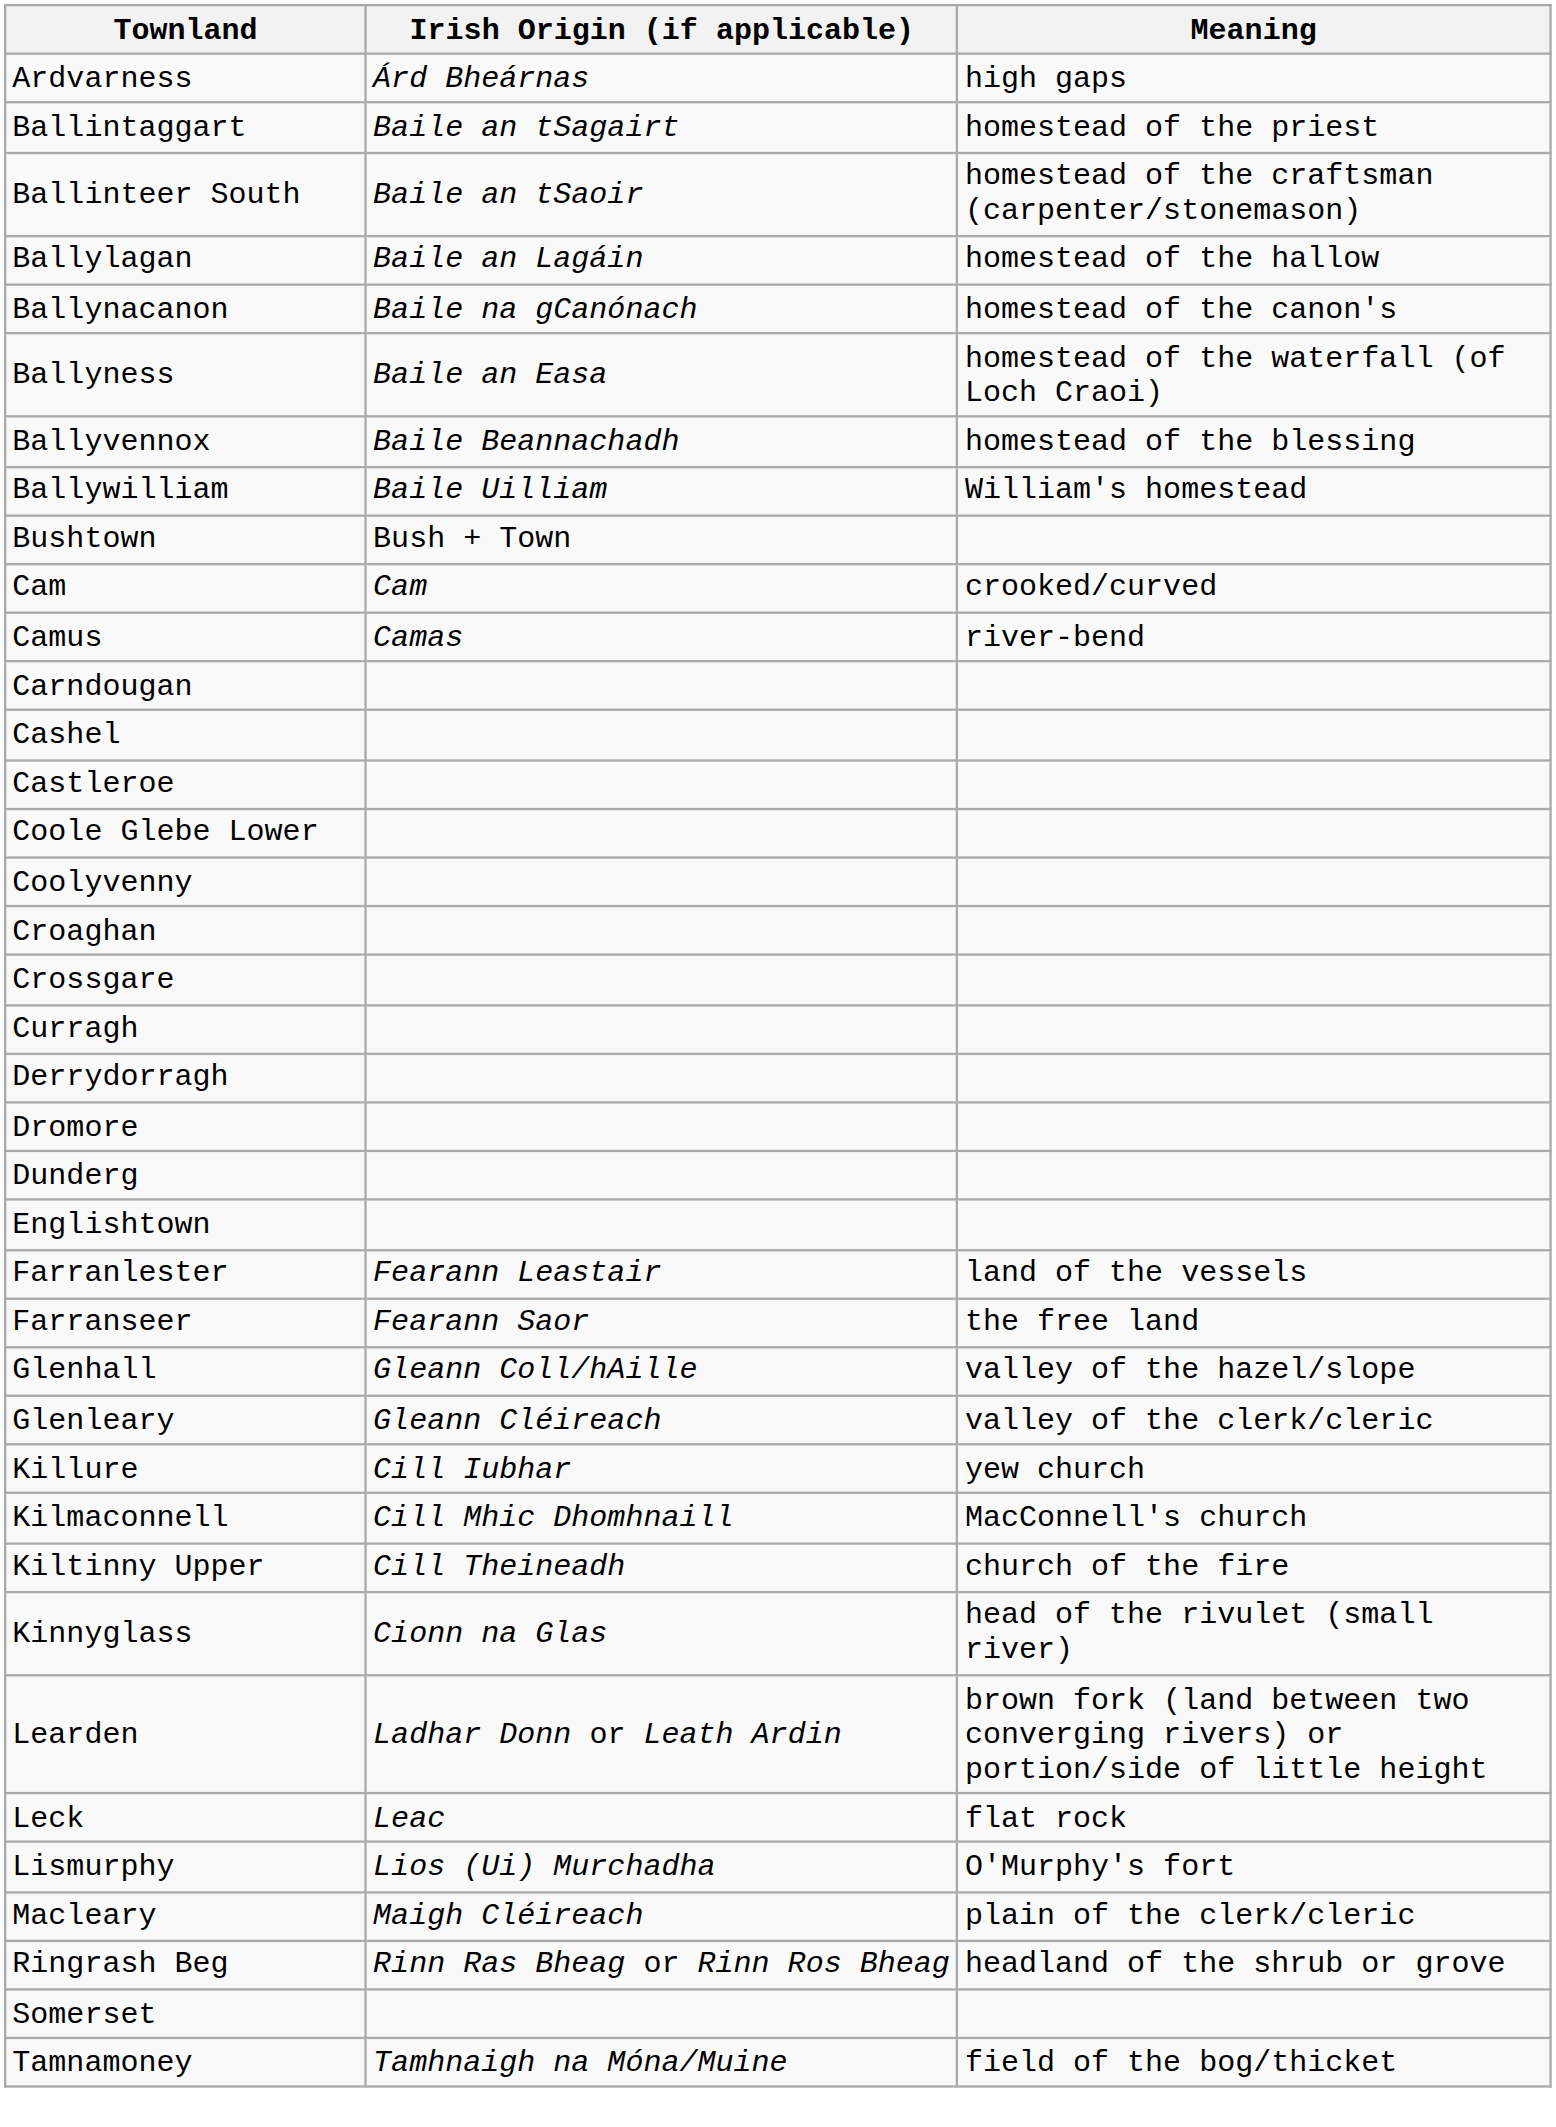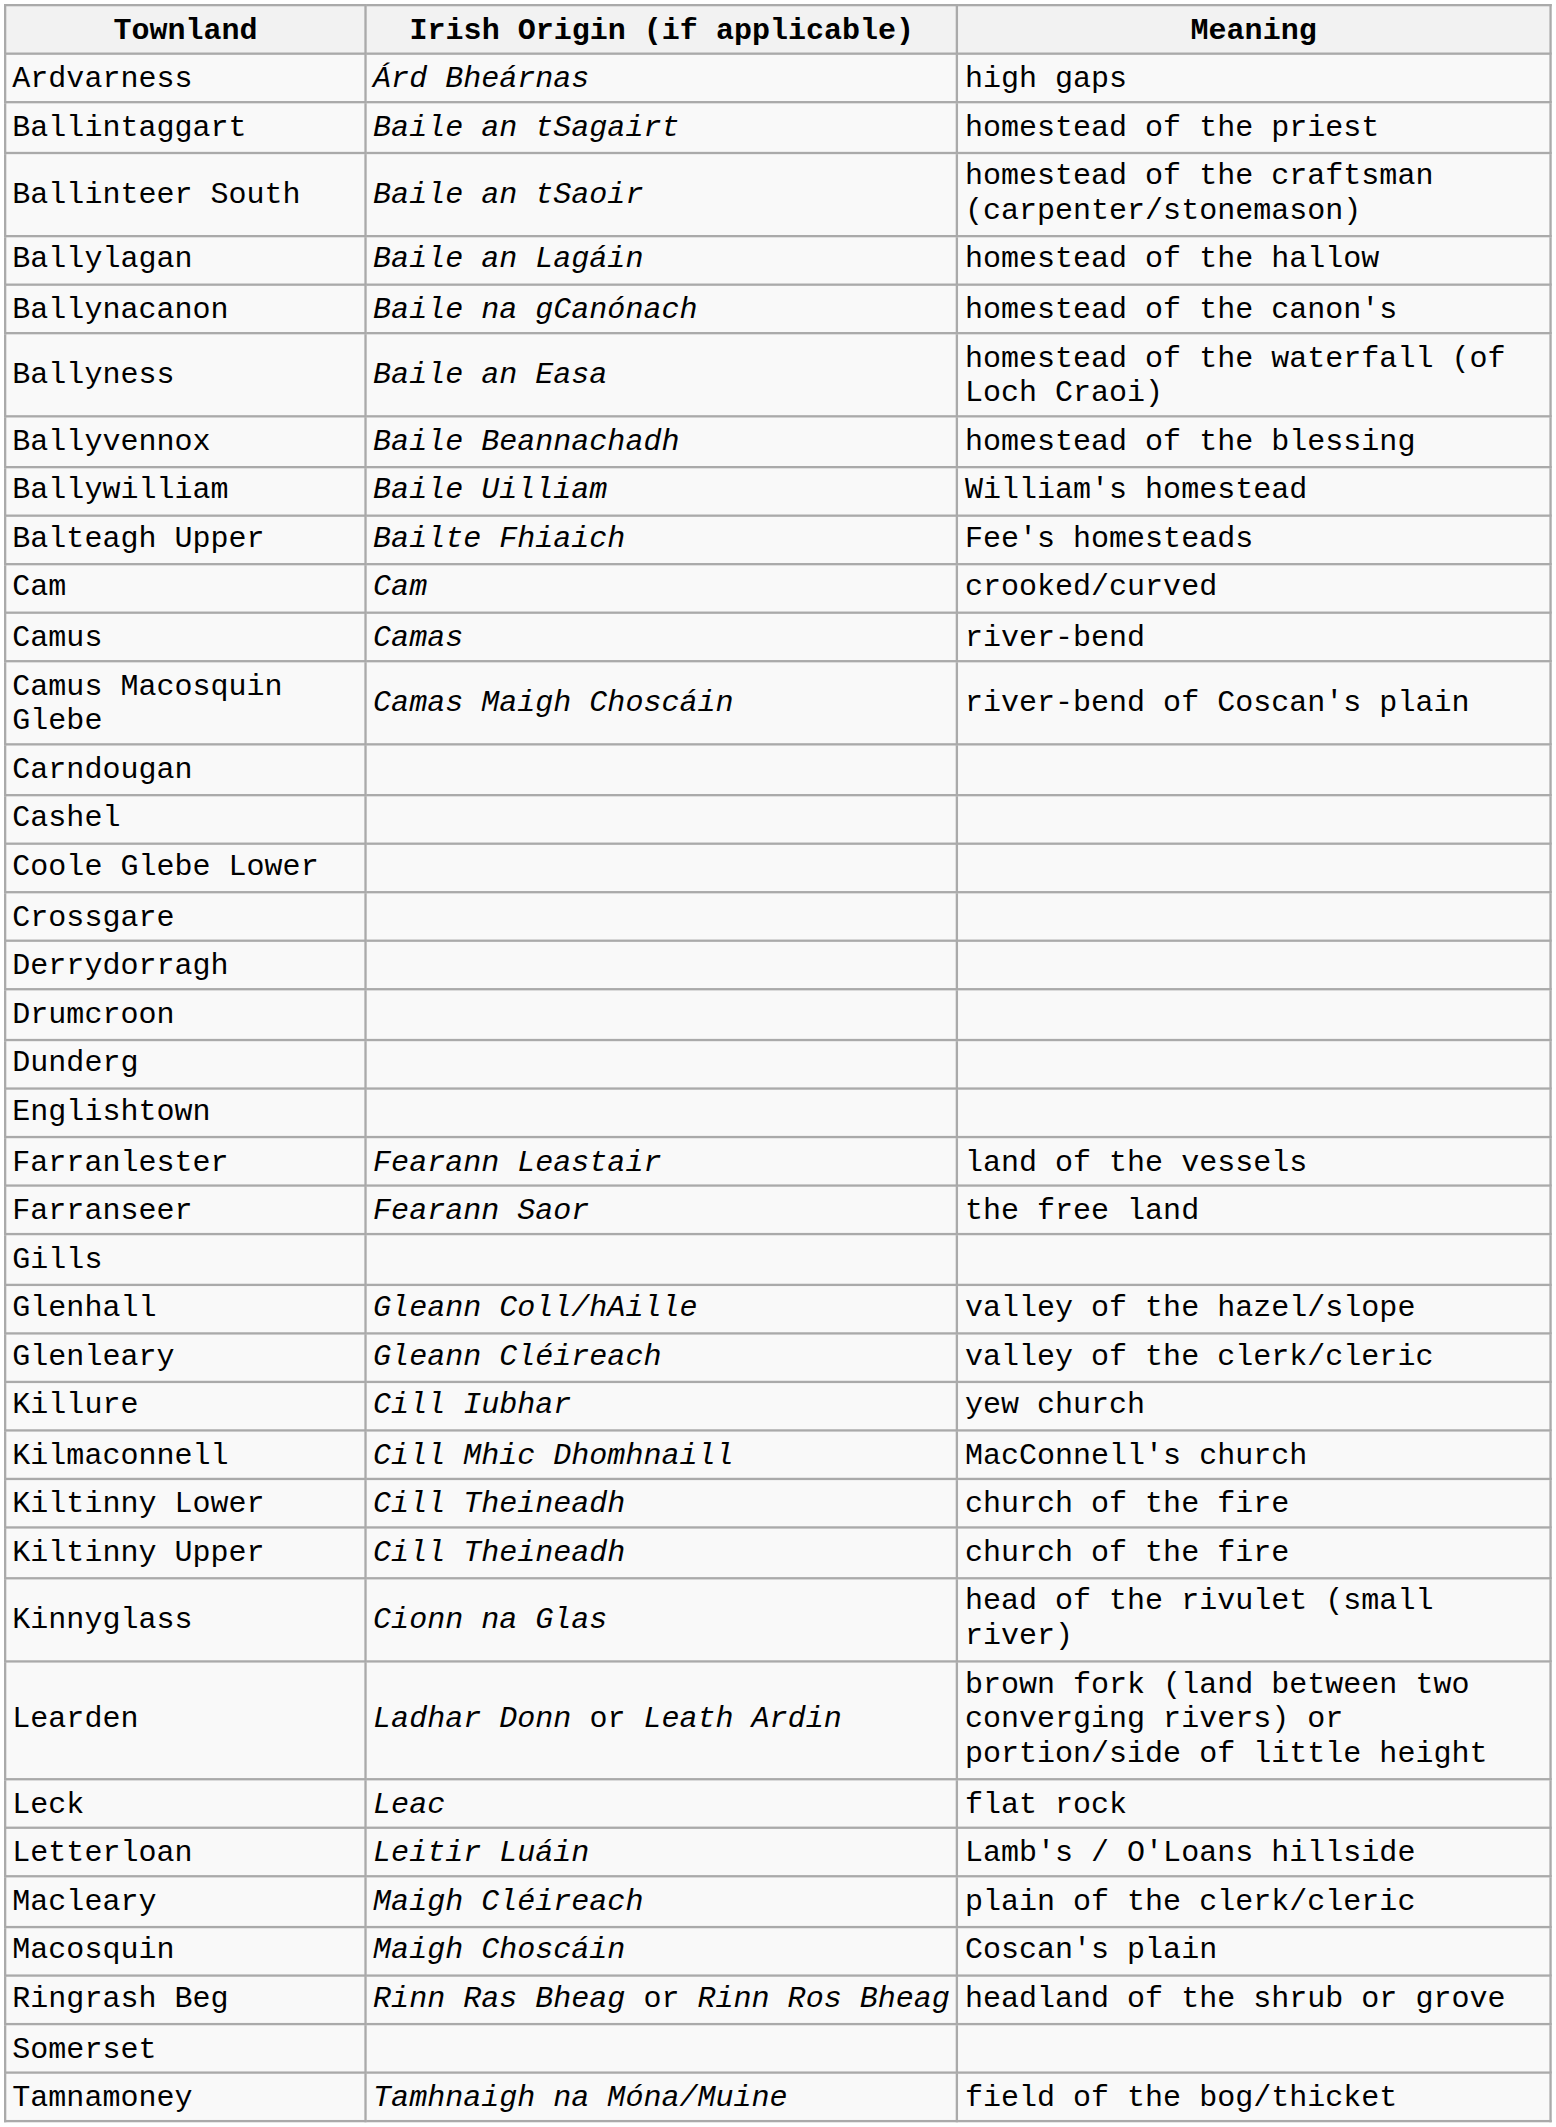 <table class="wikitable" style="border:1px solid darkgray;">
 <tr>
 <th width="150">Townland</th>
 <th width="250">Irish Origin (if applicable)</th>
 <th width="250">Meaning</th>
 </tr>
 <tr>
 <td>Ardvarness</td>
 <td><em>Árd Bheárnas</em></td>
 <td>high gaps</td>
 </tr>
 <tr>
 <td>Ballintaggart</td>
 <td><em>Baile an tSagairt</em></td>
 <td>homestead of the priest</td>
 </tr>
 <tr>
 <td>Ballinteer South</td>
 <td><em>Baile an tSaoir</em></td>
 <td>homestead of the craftsman (carpenter/stonemason)</td>
 </tr>
 <tr>
 <td>Ballylagan</td>
 <td><em>Baile an Lagáin</em></td>
 <td>homestead of the hallow</td>
 </tr>
 <tr>
 <td>Ballynacanon</td>
 <td><em>Baile na gCanónach</em></td>
 <td>homestead of the canon's</td>
 </tr>
 <tr>
 <td>Ballyness</td>
 <td><em>Baile an Easa</em></td>
 <td>homestead of the waterfall (of Loch Craoi)</td>
 </tr>
 <tr>
 <td>Ballyvennox</td>
 <td><em>Baile Beannachadh</em></td>
 <td>homestead of the blessing</td>
 </tr>
 <tr>
 <td>Ballywilliam</td>
 <td><em>Baile Uilliam</em></td>
 <td>William's homestead</td>
 </tr>
 <tr>
-<td>Bushtown</td>
-<td>Bush + Town</td>
-<td></td>
+<td>Balteagh Upper</td>
+<td><em>Bailte Fhiaich</em></td>
+<td>Fee's homesteads</td>
 </tr>
 <tr>
 <td>Cam</td>
 <td><em>Cam</em></td>
 <td>crooked/curved</td>
 </tr>
 <tr>
 <td>Camus</td>
 <td><em>Camas</em></td>
 <td>river-bend</td>
 </tr>
 <tr>
+<td>Camus Macosquin Glebe</td>
+<td><em>Camas Maigh Choscáin</em></td>
+<td>river-bend of Coscan's plain</td>
+</tr>
+<tr>
 <td>Carndougan</td>
 <td></td>
 <td></td>
 </tr>
 <tr>
 <td>Cashel</td>
 <td></td>
 <td></td>
 </tr>
 <tr>
-<td>Castleroe</td>
-<td></td>
-<td></td>
-</tr>
-<tr>
 <td>Coole Glebe Lower</td>
-<td></td>
-<td></td>
-</tr>
-<tr>
-<td>Coolyvenny</td>
-<td></td>
-<td></td>
-</tr>
-<tr>
-<td>Croaghan</td>
 <td></td>
 <td></td>
 </tr>
 <tr>
 <td>Crossgare</td>
 <td></td>
 <td></td>
 </tr>
 <tr>
-<td>Curragh</td>
-<td></td>
-<td></td>
-</tr>
-<tr>
 <td>Derrydorragh</td>
 <td></td>
 <td></td>
 </tr>
 <tr>
-<td>Dromore</td>
+<td>Drumcroon</td>
 <td></td>
 <td></td>
 </tr>
 <tr>
 <td>Dunderg</td>
 <td></td>
 <td></td>
 </tr>
 <tr>
 <td>Englishtown</td>
 <td></td>
 <td></td>
 </tr>
 <tr>
 <td>Farranlester</td>
 <td><em>Fearann Leastair</em></td>
 <td>land of the vessels</td>
 </tr>
 <tr>
 <td>Farranseer</td>
 <td><em>Fearann Saor</em></td>
 <td>the free land</td>
 </tr>
 <tr>
+<td>Gills</td>
+<td></td>
+<td></td>
+</tr>
+<tr>
 <td>Glenhall</td>
 <td><em>Gleann Coll/hAille</em></td>
 <td>valley of the hazel/slope</td>
 </tr>
 <tr>
 <td>Glenleary</td>
 <td><em>Gleann Cléireach</em></td>
 <td>valley of the clerk/cleric</td>
 </tr>
 <tr>
 <td>Killure</td>
 <td><em>Cill Iubhar</em></td>
 <td>yew church</td>
 </tr>
 <tr>
 <td>Kilmaconnell</td>
 <td><em>Cill Mhic Dhomhnaill</em></td>
 <td>MacConnell's church</td>
+</tr>
+<tr>
+<td>Kiltinny Lower</td>
+<td><em>Cill Theineadh</em></td>
+<td>church of the fire</td>
 </tr>
 <tr>
 <td>Kiltinny Upper</td>
 <td><em>Cill Theineadh</em></td>
 <td>church of the fire</td>
 </tr>
 <tr>
 <td>Kinnyglass</td>
 <td><em>Cionn na Glas</em></td>
 <td>head of the rivulet (small river)</td>
 </tr>
 <tr>
 <td>Learden</td>
 <td><em>Ladhar Donn</em> or <em>Leath Ardin</em></td>
 <td>brown fork (land between two converging rivers) or portion/side of little height</td>
 </tr>
 <tr>
 <td>Leck</td>
 <td><em>Leac</em></td>
 <td>flat rock</td>
 </tr>
 <tr>
-<td>Lismurphy</td>
-<td><em>Lios (Ui) Murchadha</em></td>
-<td>O'Murphy's fort</td>
+<td>Letterloan</td>
+<td><em>Leitir Luáin</em></td>
+<td>Lamb's / O'Loans hillside</td>
 </tr>
 <tr>
 <td>Macleary</td>
 <td><em>Maigh Cléireach</em></td>
 <td>plain of the clerk/cleric</td>
+</tr>
+<tr>
+<td>Macosquin</td>
+<td><em>Maigh Choscáin</em></td>
+<td>Coscan's plain</td>
 </tr>
 <tr>
 <td>Ringrash Beg</td>
 <td><em>Rinn Ras Bheag</em> or <em>Rinn Ros Bheag</em></td>
 <td>headland of the shrub or grove</td>
 </tr>
 <tr>
 <td>Somerset</td>
 <td></td>
 <td></td>
 </tr>
 <tr>
 <td>Tamnamoney</td>
 <td><em>Tamhnaigh na Móna/Muine</em></td>
 <td>field of the bog/thicket</td>
 </tr>
 </table>
